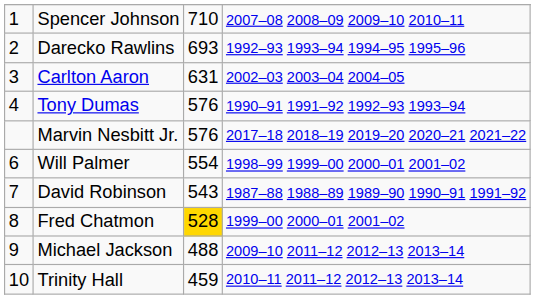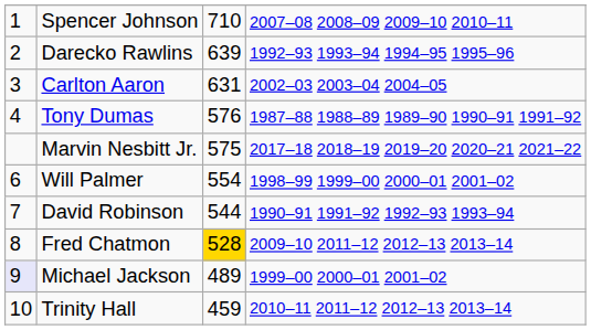 <table class="wikitable">
 <tr>
 </tr>
 <tr>
 <td>1</td>
 <td>Spencer Johnson</td>
 <td>710</td>
 <td style="font-size:80%;"><a href='#'>2007–08</a> <a href='#'>2008–09</a> <a href='#'>2009–10</a> <a href='#'>2010–11</a></td>
 </tr>
 <tr>
 <td>2</td>
 <td>Darecko Rawlins</td>
-<td>693</td>
+<td>639</td>
 <td style="font-size:80%;"><a href='#'>1992–93</a> <a href='#'>1993–94</a> <a href='#'>1994–95</a> <a href='#'>1995–96</a></td>
 </tr>
 <tr>
 <td>3</td>
 <td><a href='#'>Carlton Aaron</a></td>
 <td>631</td>
 <td style="font-size:80%;"><a href='#'>2002–03</a> <a href='#'>2003–04</a> <a href='#'>2004–05</a></td>
 </tr>
 <tr>
 <td>4</td>
 <td><a href='#'>Tony Dumas</a></td>
 <td>576</td>
-<td style="font-size:80%;"><a href='#'>1990–91</a> <a href='#'>1991–92</a> <a href='#'>1992–93</a> <a href='#'>1993–94</a></td>
+<td style="font-size:80%;"><a href='#'>1987–88</a> <a href='#'>1988–89</a> <a href='#'>1989–90</a> <a href='#'>1990–91</a> <a href='#'>1991–92</a></td>
 </tr>
 <tr>
 <td></td>
 <td>Marvin Nesbitt Jr.</td>
-<td>576</td>
+<td>575</td>
 <td style="font-size:80%;"><a href='#'>2017–18</a> <a href='#'>2018–19</a> <a href='#'>2019–20</a> <a href='#'>2020–21</a> <a href='#'>2021–22</a></td>
 </tr>
 <tr>
 <td>6</td>
 <td>Will Palmer</td>
 <td>554</td>
 <td style="font-size:80%;"><a href='#'>1998–99</a> <a href='#'>1999–00</a> <a href='#'>2000–01</a> <a href='#'>2001–02</a></td>
 </tr>
 <tr>
 <td>7</td>
 <td>David Robinson</td>
-<td>543</td>
-<td style="font-size:80%;"><a href='#'>1987–88</a> <a href='#'>1988–89</a> <a href='#'>1989–90</a> <a href='#'>1990–91</a> <a href='#'>1991–92</a></td>
+<td>544</td>
+<td style="font-size:80%;"><a href='#'>1990–91</a> <a href='#'>1991–92</a> <a href='#'>1992–93</a> <a href='#'>1993–94</a></td>
 </tr>
 <tr>
 <td>8</td>
 <td>Fred Chatmon</td>
 <td style="background: gold;">528</td>
-<td style="font-size:80%;"><a href='#'>1999–00</a> <a href='#'>2000–01</a> <a href='#'>2001–02</a></td>
+<td style="font-size:80%;"><a href='#'>2009–10</a> <a href='#'>2011–12</a> <a href='#'>2012–13</a> <a href='#'>2013–14</a></td>
 </tr>
 <tr>
-<td>9</td>
+<td style="background: lavender;">9</td>
 <td>Michael Jackson</td>
-<td>488</td>
-<td style="font-size:80%;"><a href='#'>2009–10</a> <a href='#'>2011–12</a> <a href='#'>2012–13</a> <a href='#'>2013–14</a></td>
+<td>489</td>
+<td style="font-size:80%;"><a href='#'>1999–00</a> <a href='#'>2000–01</a> <a href='#'>2001–02</a></td>
 </tr>
 <tr>
 <td>10</td>
 <td>Trinity Hall</td>
 <td>459</td>
 <td style="font-size:80%;"><a href='#'>2010–11</a> <a href='#'>2011–12</a> <a href='#'>2012–13</a> <a href='#'>2013–14</a></td>
 </tr>
 </table>
